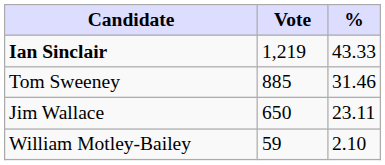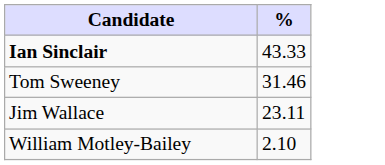 <table class="wikitable">
 <tr>
 <th style="background:#ddf; width:200px;">Candidate</th>
-<th style="background:#ddf; width:50px;">Vote</th>
 <th style="background:#ddf; width:30px;">%</th>
 </tr>
 <tr>
 <td><strong>Ian Sinclair</strong></td>
-<td>1,219</td>
 <td>43.33</td>
 </tr>
 <tr>
 <td>Tom Sweeney</td>
-<td>885</td>
 <td>31.46</td>
 </tr>
 <tr>
 <td>Jim Wallace</td>
-<td>650</td>
 <td>23.11</td>
 </tr>
 <tr>
 <td>William Motley-Bailey</td>
-<td>59</td>
 <td>2.10</td>
 </tr>
 </table>
